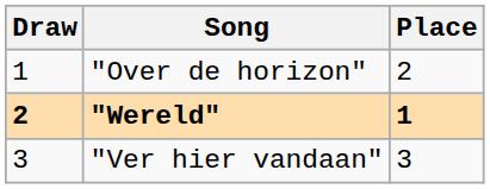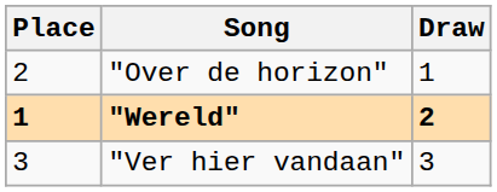 <table class="sortable wikitable">
 <tr>
+<th>Place</th>
+<th>Song</th>
 <th>Draw</th>
-<th>Song</th>
-<th>Place</th>
 </tr>
 <tr>
+<td>2</td>
+<td>"Over de horizon"</td>
 <td>1</td>
-<td>"Over de horizon"</td>
-<td>2</td>
 </tr>
 <tr style="background:#FFDEAD; font-weight:bold;">
+<td>1</td>
+<td>"Wereld"</td>
 <td>2</td>
-<td>"Wereld"</td>
-<td>1</td>
 </tr>
 <tr>
 <td>3</td>
 <td>"Ver hier vandaan"</td>
 <td>3</td>
 </tr>
 </table>
